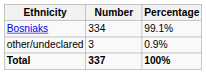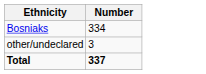 <table class="wikitable">
 <tr>
 <th width="100px">Ethnicity</th>
 <th width="80px">Number</th>
-<th width="80px">Percentage</th>
 </tr>
 <tr>
 <td><a href='#'>Bosniaks</a></td>
 <td>334</td>
-<td>99.1%</td>
 </tr>
 <tr>
 <td>other/undeclared</td>
 <td>3</td>
-<td>0.9%</td>
 </tr>
 <tr>
 <td><strong>Total</strong></td>
 <td><strong>337</strong></td>
-<td><strong>100%</strong></td>
 </tr>
 </table>
